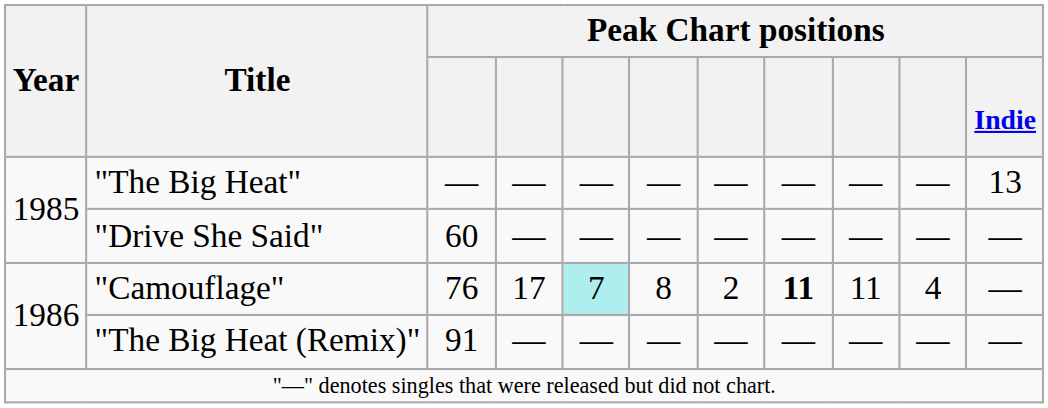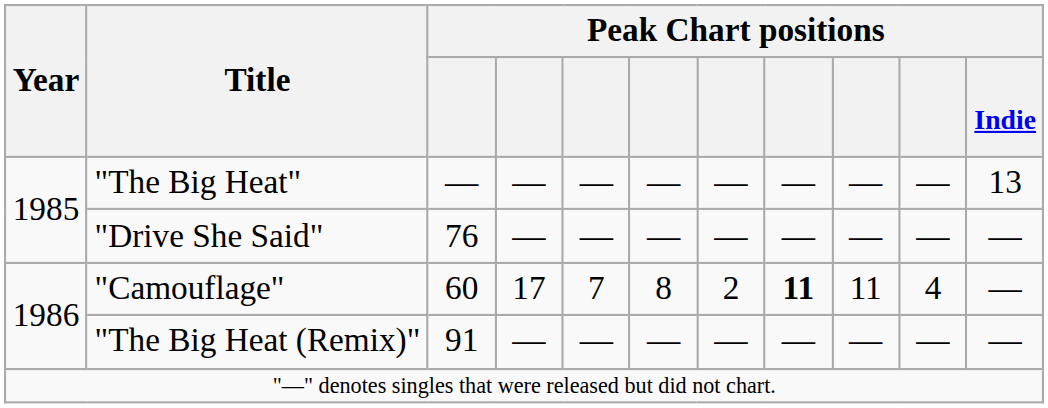 <table class="wikitable"  style="margin:0em 1em 1em 0pt;text-align:center">
 <tr>
 <th rowspan="2">Year</th>
 <th rowspan="2" align="center">Title</th>
 <th colspan="9">Peak Chart positions</th>
 </tr>
 <tr>
 <th width=25px></th>
 <th width=25px></th>
 <th width=25px></th>
 <th width=25px></th>
 <th width=25px></th>
 <th width=25px></th>
 <th width=25px></th>
 <th width=25px></th>
 <th width=25px><br><sup><a href='#'>Indie</a></sup></th>
 </tr>
 <tr>
 <td rowspan="2">1985</td>
 <td align="left">"The Big Heat"</td>
 <td>—</td>
 <td>—</td>
 <td>—</td>
 <td>—</td>
 <td>—</td>
 <td>—</td>
 <td>—</td>
 <td>—</td>
 <td>13</td>
 </tr>
 <tr>
 <td align="left">"Drive She Said"</td>
-<td>60</td>
+<td>76</td>
 <td>—</td>
 <td>—</td>
 <td>—</td>
 <td>—</td>
 <td>—</td>
 <td>—</td>
 <td>—</td>
 <td>—</td>
 </tr>
 <tr>
 <td rowspan="2">1986</td>
 <td align="left">"Camouflage"</td>
-<td>76</td>
+<td>60</td>
 <td>17</td>
-<td style="background: paleturquoise;">7</td>
+<td>7</td>
 <td>8</td>
 <td>2</td>
 <td><strong>11</strong></td>
 <td>11</td>
 <td>4</td>
 <td>—</td>
 </tr>
 <tr>
 <td align="left">"The Big Heat (Remix)"</td>
 <td>91</td>
 <td>—</td>
 <td>—</td>
 <td>—</td>
 <td>—</td>
 <td>—</td>
 <td>—</td>
 <td>—</td>
 <td>—</td>
 </tr>
 <tr>
 <td colspan=13 style=font-size:8pt;>"—" denotes singles that were released but did not chart.</td>
 </tr>
 </table>
